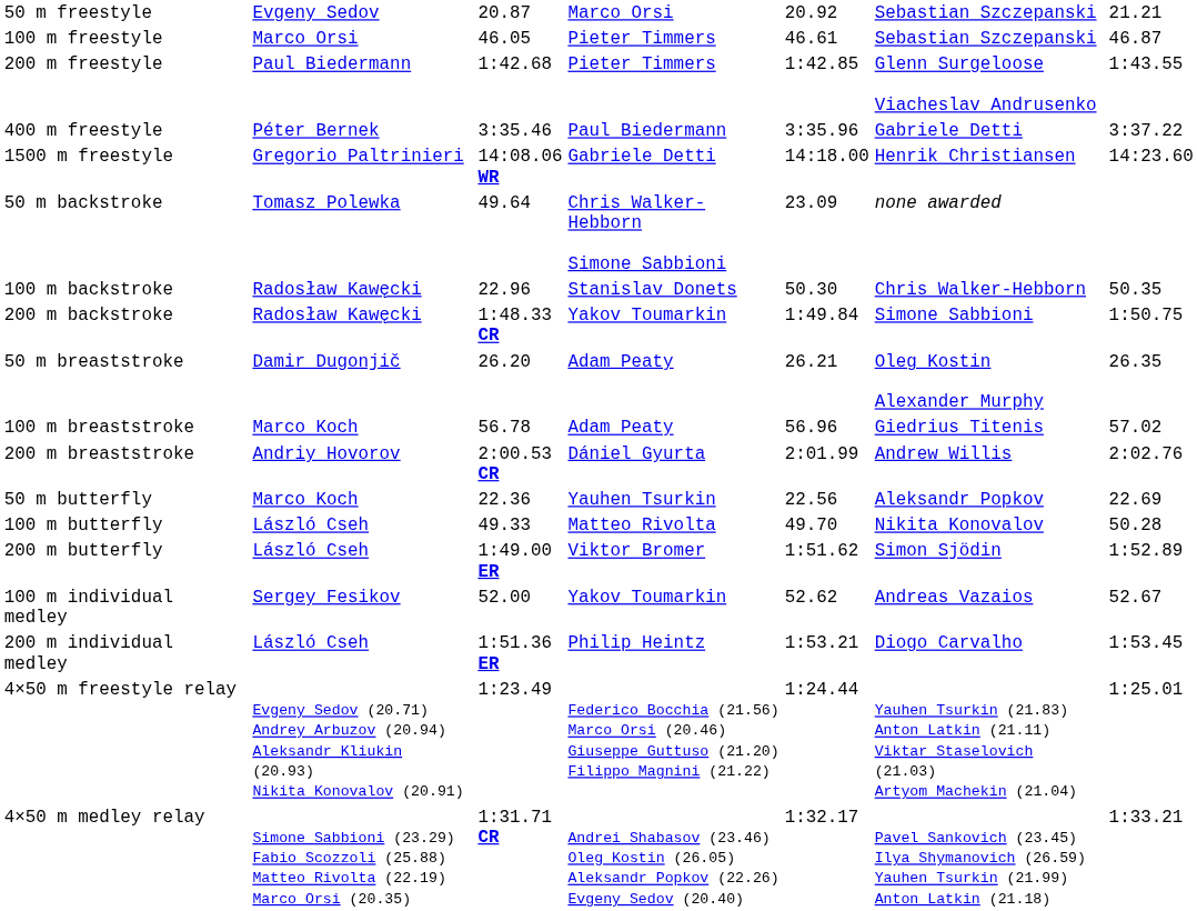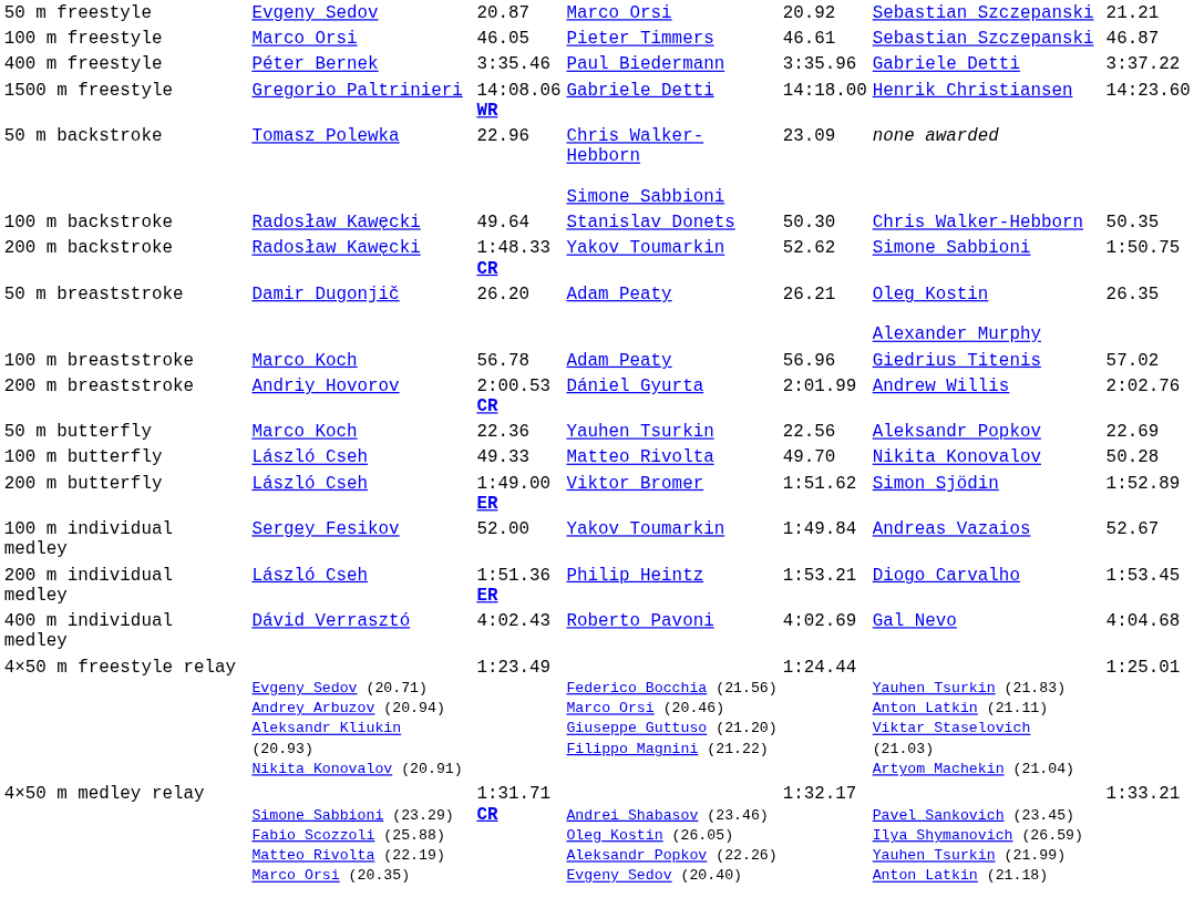 <table>
 <tr valign="top">
 <td>50 m freestyle</td>
 <td><a href='#'>Evgeny Sedov</a><br><small></small></td>
 <td>20.87</td>
 <td><a href='#'>Marco Orsi</a><br><small></small></td>
 <td>20.92</td>
 <td><a href='#'>Sebastian Szczepanski</a><br><small></small></td>
 <td>21.21</td>
 </tr>
 <tr valign="top">
 <td>100 m freestyle</td>
 <td><a href='#'>Marco Orsi</a><br><small></small></td>
 <td>46.05</td>
 <td><a href='#'>Pieter Timmers</a><br><small></small></td>
 <td>46.61</td>
 <td><a href='#'>Sebastian Szczepanski</a><br><small></small></td>
 <td>46.87</td>
-</tr>
-<tr valign="top">
-<td>200 m freestyle</td>
-<td><a href='#'>Paul Biedermann</a><br><small></small></td>
-<td>1:42.68</td>
-<td><a href='#'>Pieter Timmers</a><br><small></small></td>
-<td>1:42.85</td>
-<td><a href='#'>Glenn Surgeloose</a><br><small></small><br><a href='#'>Viacheslav Andrusenko</a><br><small></small></td>
-<td>1:43.55</td>
 </tr>
 <tr valign="top">
 <td>400 m freestyle</td>
 <td><a href='#'>Péter Bernek</a><br><small></small></td>
 <td>3:35.46</td>
 <td><a href='#'>Paul Biedermann</a><br><small></small></td>
 <td>3:35.96</td>
 <td><a href='#'>Gabriele Detti</a><br><small></small></td>
 <td>3:37.22</td>
 </tr>
 <tr valign="top">
 <td>1500 m freestyle</td>
 <td><a href='#'>Gregorio Paltrinieri</a><br><small></small></td>
 <td>14:08.06 <br><strong><a href='#'>WR</a></strong></td>
 <td><a href='#'>Gabriele Detti</a><br><small></small></td>
 <td>14:18.00</td>
 <td><a href='#'>Henrik Christiansen</a><br><small></small></td>
 <td>14:23.60</td>
 </tr>
 <tr valign="top">
 <td>50 m backstroke</td>
 <td><a href='#'>Tomasz Polewka</a><br><small></small></td>
-<td>49.64</td>
+<td>22.96</td>
 <td><a href='#'>Chris Walker-Hebborn</a><br><small></small><br><a href='#'>Simone Sabbioni</a><br><small></small></td>
 <td>23.09</td>
 <td><em>none awarded</em></td>
 <td></td>
 </tr>
 <tr valign="top">
 <td>100 m backstroke</td>
 <td><a href='#'>Radosław Kawęcki</a><br><small></small></td>
-<td>22.96</td>
+<td>49.64</td>
 <td><a href='#'>Stanislav Donets</a><br><small></small></td>
 <td>50.30</td>
 <td><a href='#'>Chris Walker-Hebborn</a><br><small></small></td>
 <td>50.35</td>
 </tr>
 <tr valign="top">
 <td>200 m backstroke</td>
 <td><a href='#'>Radosław Kawęcki</a><br><small></small></td>
 <td>1:48.33 <br><strong><a href='#'>CR</a></strong></td>
 <td><a href='#'>Yakov Toumarkin</a><br><small></small></td>
-<td>1:49.84</td>
+<td>52.62</td>
 <td><a href='#'>Simone Sabbioni</a><br><small></small></td>
 <td>1:50.75</td>
 </tr>
 <tr valign="top">
 <td>50 m breaststroke</td>
 <td><a href='#'>Damir Dugonjič</a><br><small></small></td>
 <td>26.20</td>
 <td><a href='#'>Adam Peaty</a><br><small></small></td>
 <td>26.21</td>
 <td><a href='#'>Oleg Kostin</a><br><small></small><br><a href='#'>Alexander Murphy</a><br><small></small></td>
 <td>26.35</td>
 </tr>
 <tr valign="top">
 <td>100 m breaststroke</td>
 <td><a href='#'>Marco Koch</a><br><small></small></td>
 <td>56.78</td>
 <td><a href='#'>Adam Peaty</a><br><small></small></td>
 <td>56.96</td>
 <td><a href='#'>Giedrius Titenis</a><br><small></small></td>
 <td>57.02</td>
 </tr>
 <tr valign="top">
 <td>200 m breaststroke</td>
 <td><a href='#'>Andriy Hovorov</a><br><small></small></td>
 <td>2:00.53 <br><strong><a href='#'>CR</a></strong></td>
 <td><a href='#'>Dániel Gyurta</a><br><small></small></td>
 <td>2:01.99</td>
 <td><a href='#'>Andrew Willis</a><br><small></small></td>
 <td>2:02.76</td>
 </tr>
 <tr valign="top">
 <td>50 m butterfly</td>
 <td><a href='#'>Marco Koch</a><br><small></small></td>
 <td>22.36</td>
 <td><a href='#'>Yauhen Tsurkin</a><br><small></small></td>
 <td>22.56</td>
 <td><a href='#'>Aleksandr Popkov</a><br><small></small></td>
 <td>22.69</td>
 </tr>
 <tr valign="top">
 <td>100 m butterfly</td>
 <td><a href='#'>László Cseh</a><br><small></small></td>
 <td>49.33</td>
 <td><a href='#'>Matteo Rivolta</a><br><small></small></td>
 <td>49.70</td>
 <td><a href='#'>Nikita Konovalov</a><br><small></small></td>
 <td>50.28</td>
 </tr>
 <tr valign="top">
 <td>200 m butterfly</td>
 <td><a href='#'>László Cseh</a><br><small></small></td>
 <td>1:49.00 <br><strong><a href='#'>ER</a></strong></td>
 <td><a href='#'>Viktor Bromer</a><br><small></small></td>
 <td>1:51.62</td>
 <td><a href='#'>Simon Sjödin</a><br><small></small></td>
 <td>1:52.89</td>
 </tr>
 <tr valign="top">
 <td>100 m individual medley</td>
 <td><a href='#'>Sergey Fesikov</a><br><small></small></td>
 <td>52.00</td>
 <td><a href='#'>Yakov Toumarkin</a><br><small></small></td>
-<td>52.62</td>
+<td>1:49.84</td>
 <td><a href='#'>Andreas Vazaios</a><br><small></small></td>
 <td>52.67</td>
 </tr>
 <tr valign="top">
 <td>200 m individual medley</td>
 <td><a href='#'>László Cseh</a><br><small></small></td>
 <td>1:51.36 <br><strong><a href='#'>ER</a></strong></td>
 <td><a href='#'>Philip Heintz</a><br><small></small></td>
 <td>1:53.21</td>
 <td><a href='#'>Diogo Carvalho</a><br><small></small></td>
 <td>1:53.45</td>
+</tr>
+<tr valign="top">
+<td>400 m individual medley</td>
+<td><a href='#'>Dávid Verrasztó</a><br><small></small></td>
+<td>4:02.43</td>
+<td><a href='#'>Roberto Pavoni</a><br><small></small></td>
+<td>4:02.69</td>
+<td><a href='#'>Gal Nevo</a><br><small></small></td>
+<td>4:04.68</td>
 </tr>
 <tr valign="top">
 <td>4×50 m freestyle relay</td>
 <td><br><small><a href='#'>Evgeny Sedov</a> (20.71)<br><a href='#'>Andrey Arbuzov</a> (20.94)<br><a href='#'>Aleksandr Kliukin</a> (20.93)<br><a href='#'>Nikita Konovalov</a> (20.91)</small></td>
 <td>1:23.49</td>
 <td><br><small><a href='#'>Federico Bocchia</a> (21.56)<br><a href='#'>Marco Orsi</a> (20.46)<br><a href='#'>Giuseppe Guttuso</a> (21.20)<br><a href='#'>Filippo Magnini</a> (21.22)</small></td>
 <td>1:24.44</td>
 <td><br><small><a href='#'>Yauhen Tsurkin</a> (21.83)<br><a href='#'>Anton Latkin</a> (21.11)<br><a href='#'>Viktar Staselovich</a> (21.03)<br><a href='#'>Artyom Machekin</a> (21.04)</small></td>
 <td>1:25.01</td>
 </tr>
 <tr valign="top">
 <td>4×50 m medley relay</td>
 <td><br><small><a href='#'>Simone Sabbioni</a> (23.29)<br><a href='#'>Fabio Scozzoli</a> (25.88)<br><a href='#'>Matteo Rivolta</a> (22.19)<br><a href='#'>Marco Orsi</a> (20.35)</small></td>
 <td>1:31.71 <br><strong><a href='#'>CR</a></strong></td>
 <td><br><small><a href='#'>Andrei Shabasov</a> (23.46)<br><a href='#'>Oleg Kostin</a> (26.05)<br><a href='#'>Aleksandr Popkov</a> (22.26)<br><a href='#'>Evgeny Sedov</a> (20.40)</small></td>
 <td>1:32.17</td>
 <td><br><small><a href='#'>Pavel Sankovich</a> (23.45)<br><a href='#'>Ilya Shymanovich</a> (26.59)<br><a href='#'>Yauhen Tsurkin</a> (21.99)<br><a href='#'>Anton Latkin</a> (21.18)</small></td>
 <td>1:33.21</td>
 </tr>
 </table>
